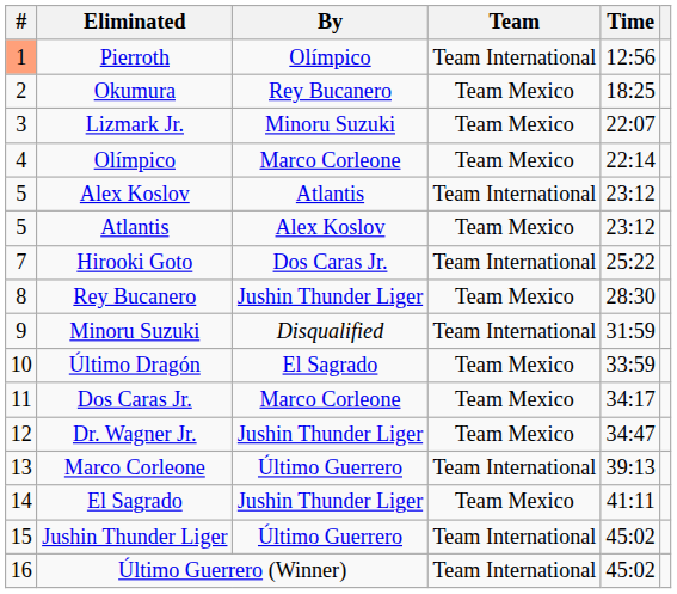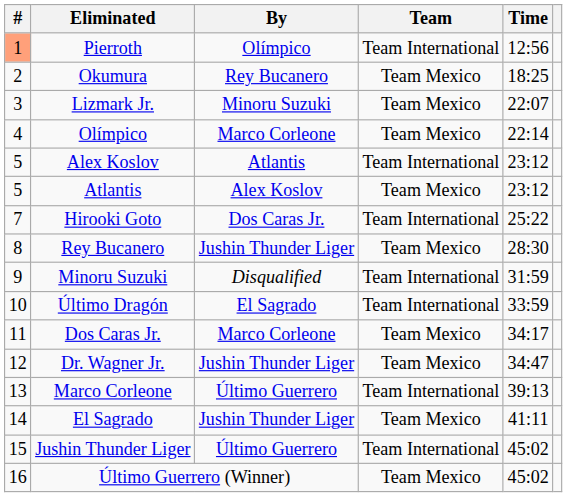 <table class="wikitable sortable" style="text-align: center">
 <tr>
 <th data-sort-type="number" scope="col">#</th>
 <th scope="col">Eliminated</th>
 <th scope="col">By</th>
 <th scope="col">Team</th>
 <th scope="col">Time</th>
 <th class="unsortable" scope="col"></th>
 </tr>
 <tr>
 <td style="background: lightsalmon;">1</td>
 <td><a href='#'>Pierroth</a></td>
 <td><a href='#'>Olímpico</a></td>
 <td>Team International</td>
 <td>12:56</td>
 <td></td>
 </tr>
 <tr>
 <td>2</td>
 <td><a href='#'>Okumura</a></td>
 <td><a href='#'>Rey Bucanero</a></td>
 <td>Team Mexico</td>
 <td>18:25</td>
 <td></td>
 </tr>
 <tr>
 <td>3</td>
 <td><a href='#'>Lizmark Jr.</a></td>
 <td><a href='#'>Minoru Suzuki</a></td>
 <td>Team Mexico</td>
 <td>22:07</td>
 <td></td>
 </tr>
 <tr>
 <td>4</td>
 <td><a href='#'>Olímpico</a></td>
 <td><a href='#'>Marco Corleone</a></td>
 <td>Team Mexico</td>
 <td>22:14</td>
 <td></td>
 </tr>
 <tr>
 <td>5</td>
 <td><a href='#'>Alex Koslov</a></td>
 <td><a href='#'>Atlantis</a></td>
 <td>Team International</td>
 <td>23:12</td>
 <td></td>
 </tr>
 <tr>
 <td>5</td>
 <td><a href='#'>Atlantis</a></td>
 <td><a href='#'>Alex Koslov</a></td>
 <td>Team Mexico</td>
 <td>23:12</td>
 <td></td>
 </tr>
 <tr>
 <td>7</td>
 <td><a href='#'>Hirooki Goto</a></td>
 <td><a href='#'>Dos Caras Jr.</a></td>
 <td>Team International</td>
 <td>25:22</td>
 <td></td>
 </tr>
 <tr>
 <td>8</td>
 <td><a href='#'>Rey Bucanero</a></td>
 <td><a href='#'>Jushin Thunder Liger</a></td>
 <td>Team Mexico</td>
 <td>28:30</td>
 <td></td>
 </tr>
 <tr>
 <td>9</td>
 <td><a href='#'>Minoru Suzuki</a></td>
 <td><em>Disqualified</em></td>
 <td>Team International</td>
 <td>31:59</td>
 <td></td>
 </tr>
 <tr>
 <td>10</td>
 <td><a href='#'>Último Dragón</a></td>
 <td><a href='#'>El Sagrado</a></td>
-<td>Team Mexico</td>
+<td>Team International</td>
 <td>33:59</td>
 <td></td>
 </tr>
 <tr>
 <td>11</td>
 <td><a href='#'>Dos Caras Jr.</a></td>
 <td><a href='#'>Marco Corleone</a></td>
 <td>Team Mexico</td>
 <td>34:17</td>
 <td></td>
 </tr>
 <tr>
 <td>12</td>
 <td><a href='#'>Dr. Wagner Jr.</a></td>
 <td><a href='#'>Jushin Thunder Liger</a></td>
 <td>Team Mexico</td>
 <td>34:47</td>
 <td></td>
 </tr>
 <tr>
 <td>13</td>
 <td><a href='#'>Marco Corleone</a></td>
 <td><a href='#'>Último Guerrero</a></td>
 <td>Team International</td>
 <td>39:13</td>
 <td></td>
 </tr>
 <tr>
 <td>14</td>
 <td><a href='#'>El Sagrado</a></td>
 <td><a href='#'>Jushin Thunder Liger</a></td>
 <td>Team Mexico</td>
 <td>41:11</td>
 <td></td>
 </tr>
 <tr>
 <td>15</td>
 <td><a href='#'>Jushin Thunder Liger</a></td>
 <td><a href='#'>Último Guerrero</a></td>
 <td>Team International</td>
 <td>45:02</td>
 <td></td>
 </tr>
 <tr>
 <td>16</td>
 <td colspan=2><a href='#'>Último Guerrero</a> (Winner)</td>
-<td>Team International</td>
+<td>Team Mexico</td>
 <td>45:02</td>
 <td></td>
 </tr>
 </table>
